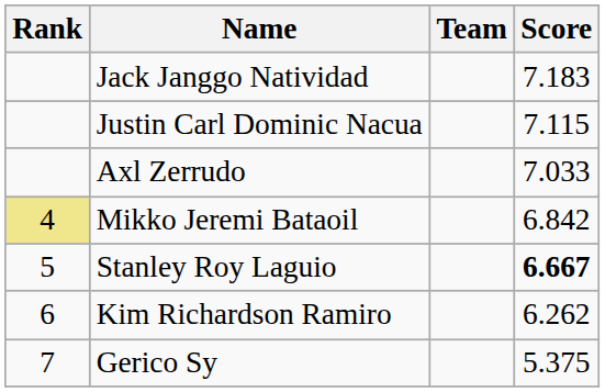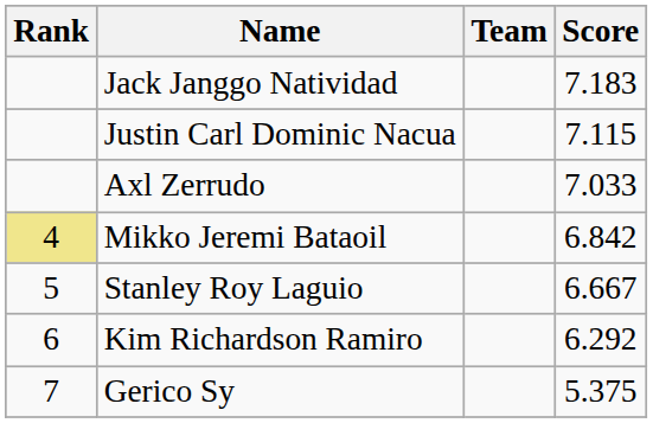 <table class="wikitable" style="text-align:center">
 <tr>
 <th>Rank</th>
 <th>Name</th>
 <th>Team</th>
 <th>Score</th>
 </tr>
 <tr>
 <td></td>
 <td align="left">Jack Janggo Natividad</td>
 <td align="left"></td>
 <td>7.183</td>
 </tr>
 <tr>
 <td></td>
 <td align="left">Justin Carl Dominic Nacua</td>
 <td align="left"></td>
 <td>7.115</td>
 </tr>
 <tr>
 <td></td>
 <td align="left">Axl Zerrudo</td>
 <td align="left"></td>
 <td>7.033</td>
 </tr>
 <tr>
 <td style="background: khaki;">4</td>
 <td align="left">Mikko Jeremi Bataoil</td>
 <td align="left"></td>
 <td>6.842</td>
 </tr>
 <tr>
 <td>5</td>
 <td align="left">Stanley Roy Laguio</td>
 <td align="left"></td>
-<td><strong>6.667</strong></td>
+<td>6.667</td>
 </tr>
 <tr>
 <td>6</td>
 <td align="left">Kim Richardson Ramiro</td>
 <td align="left"></td>
-<td>6.262</td>
+<td>6.292</td>
 </tr>
 <tr>
 <td>7</td>
 <td align="left">Gerico Sy</td>
 <td align="left"></td>
 <td>5.375</td>
 </tr>
 </table>
